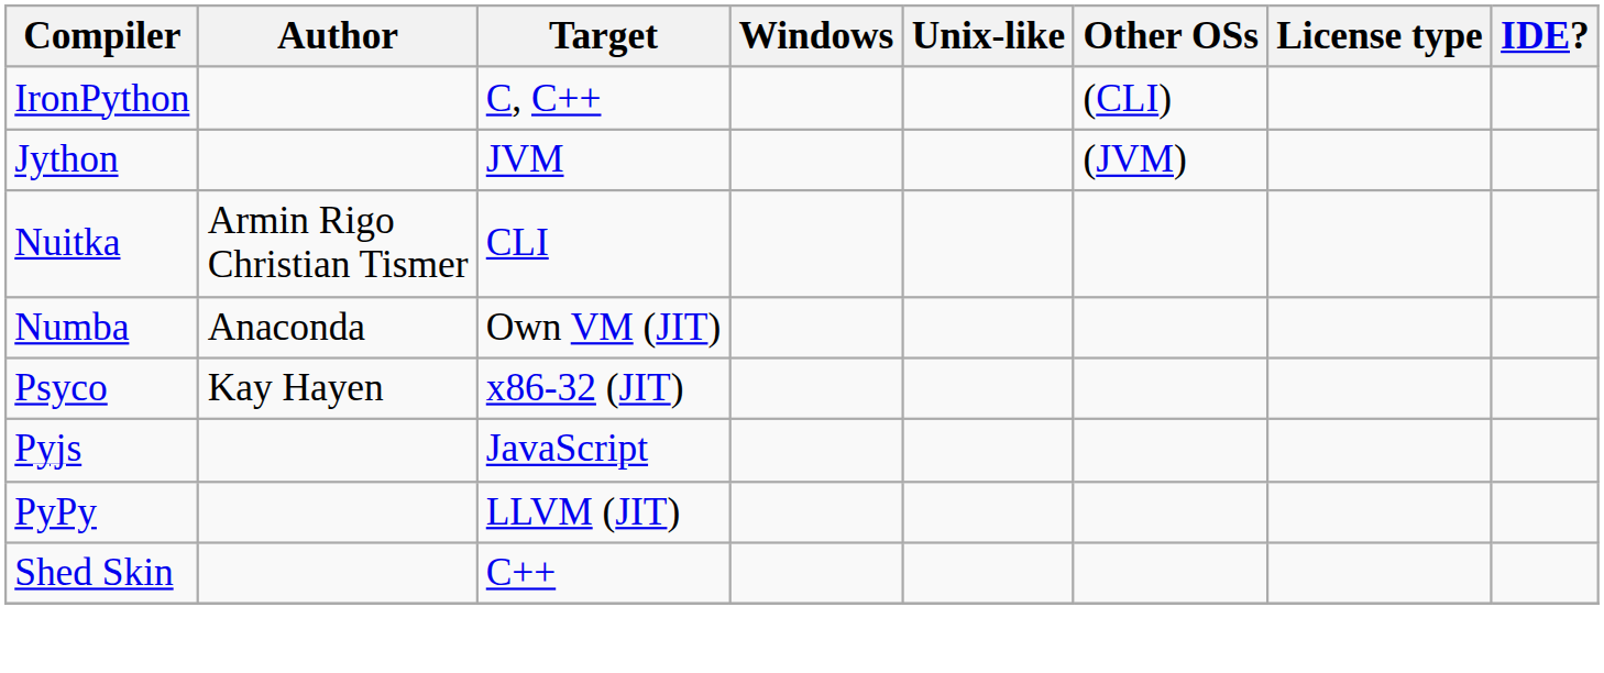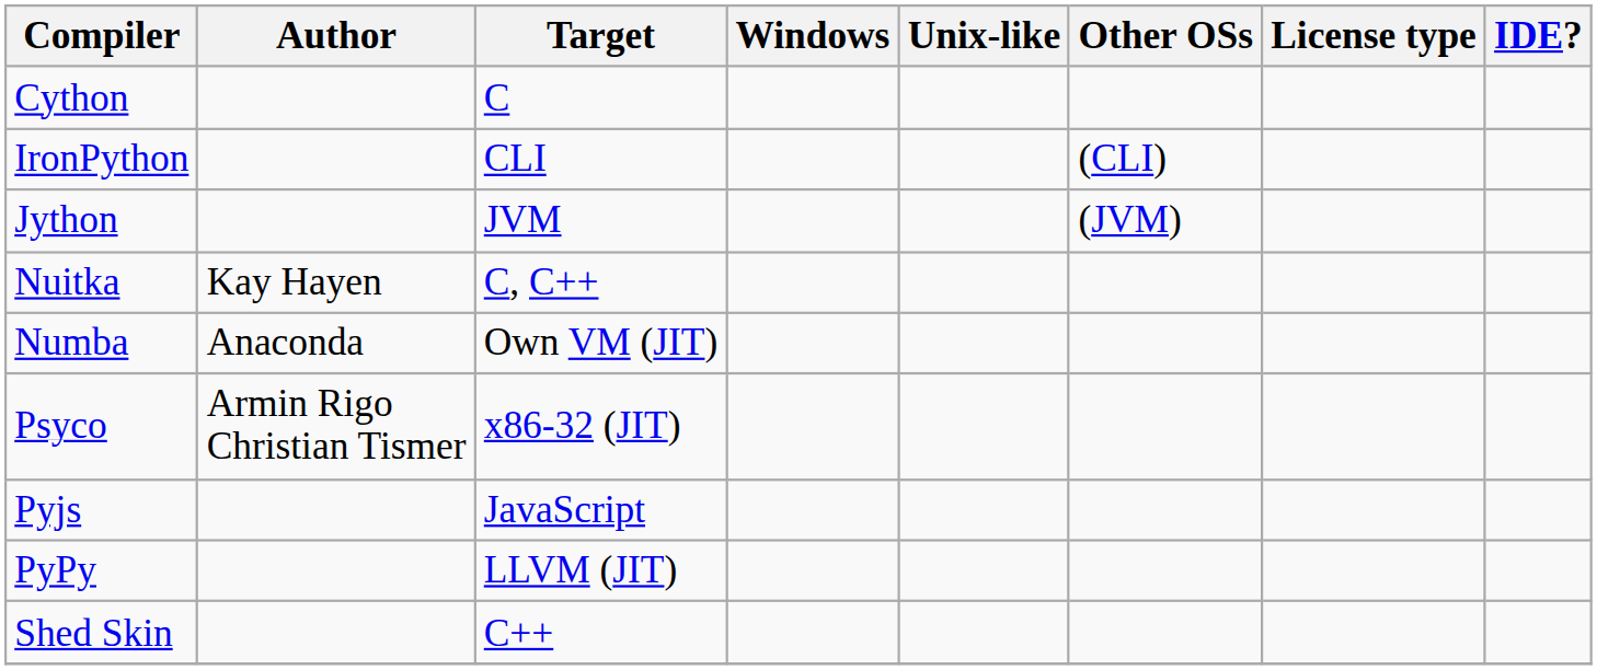 <table class="wikitable sortable">
 <tr>
 <th>Compiler</th>
 <th>Author</th>
 <th>Target</th>
 <th>Windows</th>
 <th>Unix-like</th>
 <th>Other OSs</th>
 <th>License type</th>
 <th><a href='#'>IDE</a>?</th>
 </tr>
 <tr>
+<td><a href='#'>Cython</a></td>
+<td></td>
+<td><a href='#'>C</a></td>
+<td></td>
+<td></td>
+<td></td>
+<td></td>
+<td></td>
+</tr>
+<tr>
 <td><a href='#'>IronPython</a></td>
 <td></td>
-<td><a href='#'>C</a>, <a href='#'>C++</a></td>
+<td><a href='#'>CLI</a></td>
 <td></td>
 <td></td>
 <td> (<a href='#'>CLI</a>)</td>
 <td></td>
 <td></td>
 </tr>
 <tr>
 <td><a href='#'>Jython</a></td>
 <td></td>
 <td><a href='#'>JVM</a></td>
 <td></td>
 <td></td>
 <td> (<a href='#'>JVM</a>)</td>
 <td></td>
 <td></td>
 </tr>
 <tr>
 <td><a href='#'>Nuitka</a></td>
-<td>Armin Rigo<br>Christian Tismer</td>
-<td><a href='#'>CLI</a></td>
+<td>Kay Hayen</td>
+<td><a href='#'>C</a>, <a href='#'>C++</a></td>
 <td></td>
 <td></td>
 <td></td>
 <td></td>
 <td></td>
 </tr>
 <tr>
 <td><a href='#'>Numba</a></td>
 <td>Anaconda</td>
 <td>Own <a href='#'>VM</a> (<a href='#'>JIT</a>)</td>
 <td></td>
 <td></td>
 <td></td>
 <td></td>
 <td></td>
 </tr>
 <tr>
 <td><a href='#'>Psyco</a></td>
-<td>Kay Hayen</td>
+<td>Armin Rigo<br>Christian Tismer</td>
 <td><a href='#'>x86-32</a> (<a href='#'>JIT</a>)</td>
 <td></td>
 <td></td>
 <td></td>
 <td></td>
 <td></td>
 </tr>
 <tr>
 <td><a href='#'>Pyjs</a></td>
 <td></td>
 <td><a href='#'>JavaScript</a></td>
 <td></td>
 <td></td>
 <td></td>
 <td></td>
 <td></td>
 </tr>
 <tr>
 <td><a href='#'>PyPy</a></td>
 <td></td>
 <td><a href='#'>LLVM</a> (<a href='#'>JIT</a>)</td>
 <td></td>
 <td></td>
 <td></td>
 <td></td>
 <td></td>
 </tr>
 <tr>
 <td><a href='#'>Shed Skin</a></td>
 <td></td>
 <td><a href='#'>C++</a></td>
 <td></td>
 <td></td>
 <td></td>
 <td></td>
 <td></td>
 </tr>
 <tr>
 </tr>
 </table>
